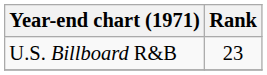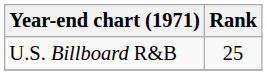 <table class="wikitable">
 <tr>
 <th>Year-end chart (1971)</th>
 <th>Rank</th>
 </tr>
 <tr>
 <td>U.S. <em>Billboard</em> R&B</td>
-<td style="text-align:center;">23</td>
+<td style="text-align:center;">25</td>
 </tr>
 <tr>
 </tr>
 </table>
